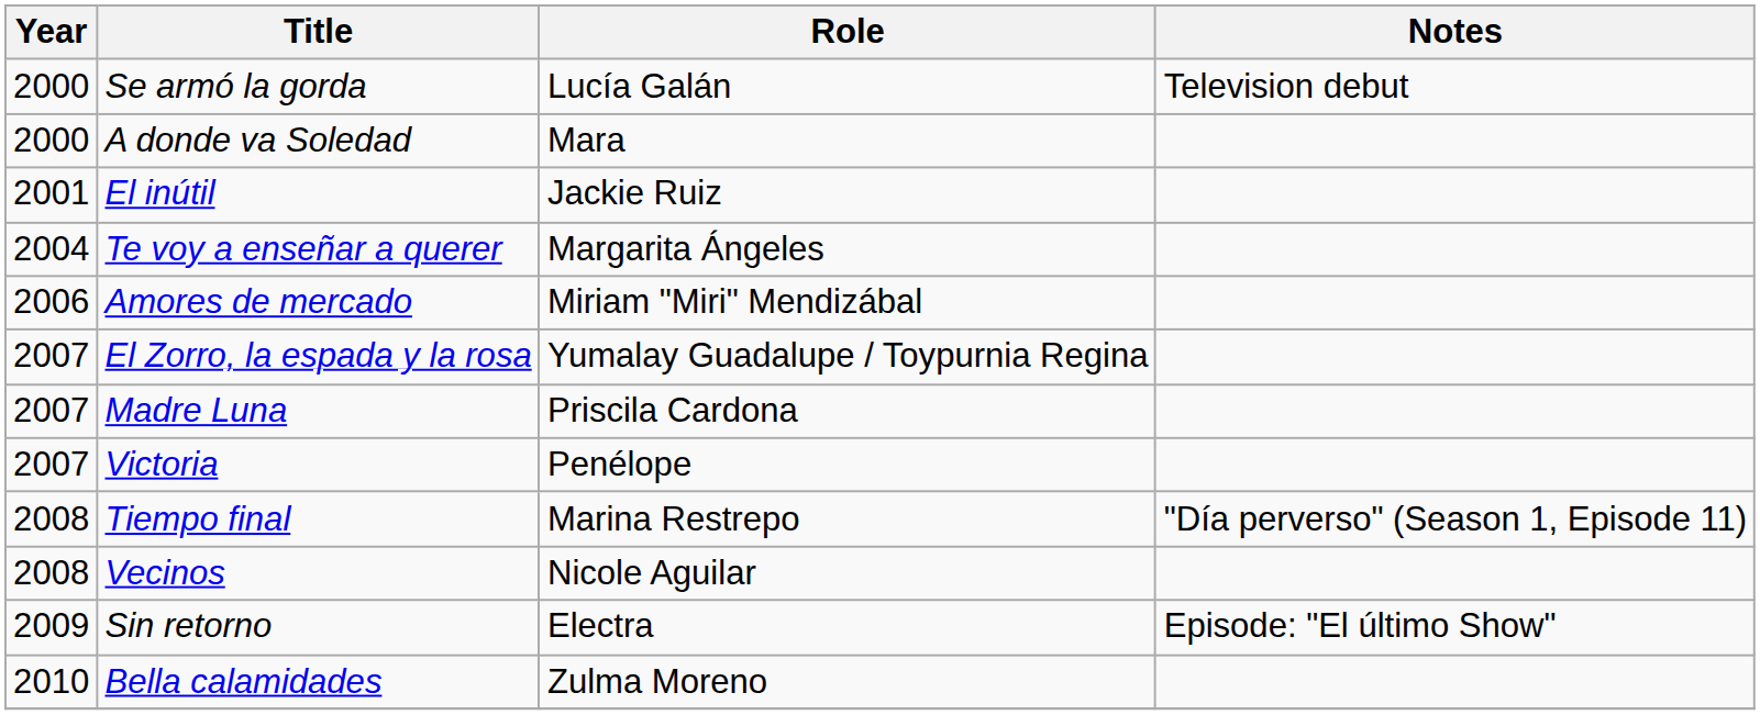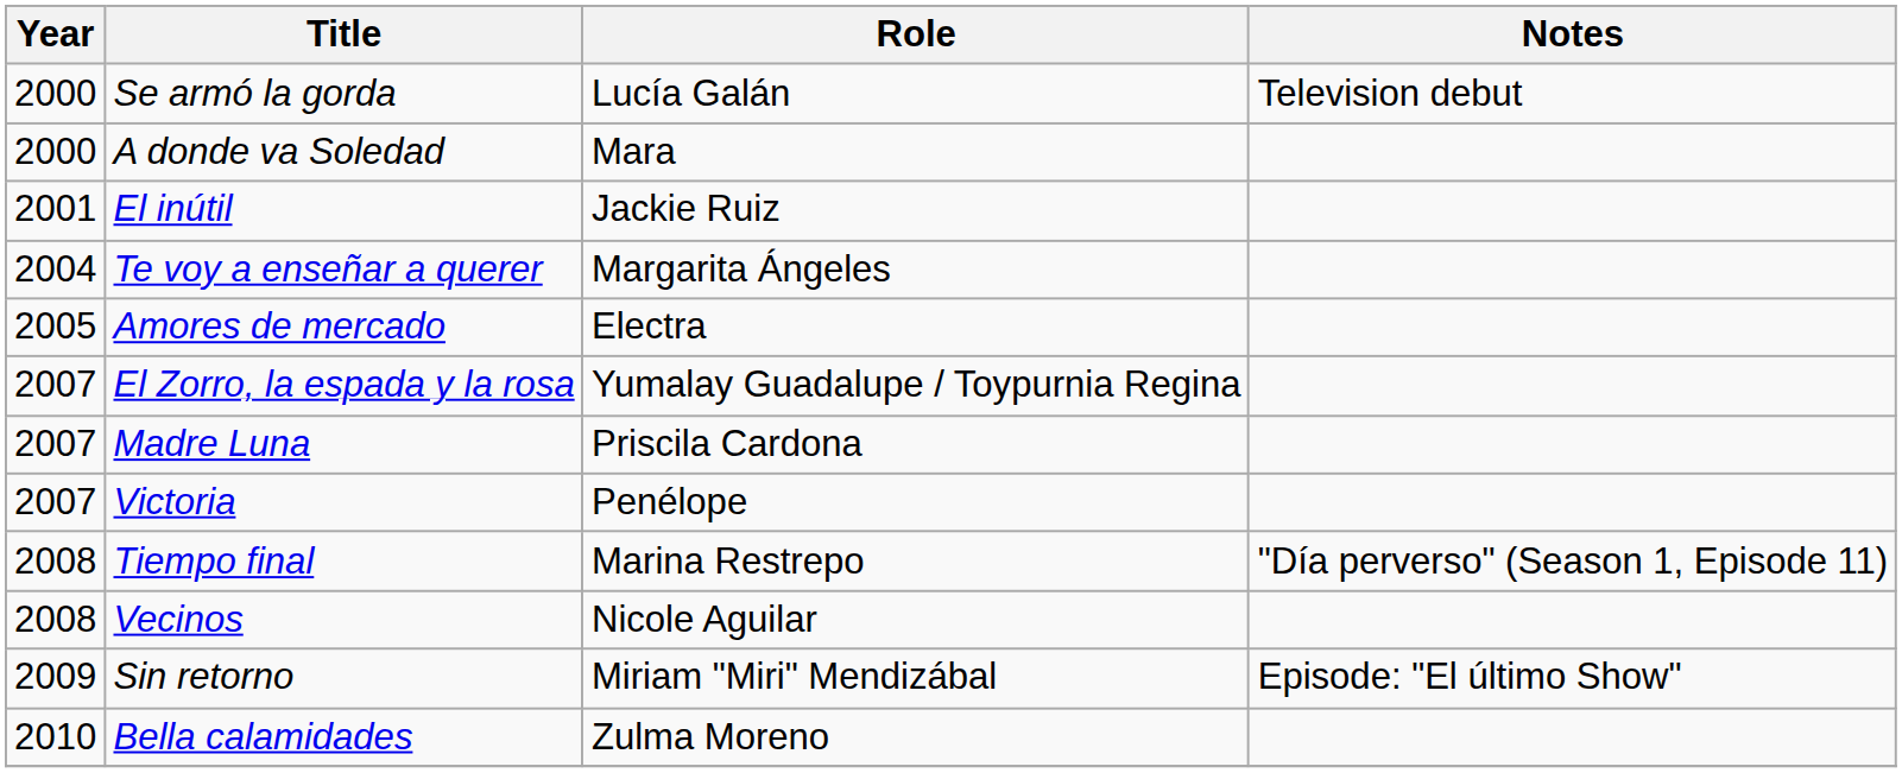 <table class="wikitable sortable">
 <tr>
 <th>Year</th>
 <th>Title</th>
 <th>Role</th>
 <th>Notes</th>
 </tr>
 <tr>
 <td>2000</td>
 <td><em>Se armó la gorda</em></td>
 <td>Lucía Galán</td>
 <td>Television debut</td>
 </tr>
 <tr>
 <td>2000</td>
 <td><em>A donde va Soledad</em></td>
 <td>Mara</td>
 <td></td>
 </tr>
 <tr>
 <td>2001</td>
 <td><em><a href='#'>El inútil</a></em></td>
 <td>Jackie Ruiz</td>
 <td></td>
 </tr>
 <tr>
 <td>2004</td>
 <td><em><a href='#'>Te voy a enseñar a querer</a></em></td>
 <td>Margarita Ángeles</td>
 <td></td>
 </tr>
 <tr>
-<td>2006</td>
+<td>2005</td>
 <td><em><a href='#'>Amores de mercado</a></em></td>
-<td>Miriam "Miri" Mendizábal</td>
+<td>Electra</td>
 <td></td>
 </tr>
 <tr>
 <td>2007</td>
 <td><em><a href='#'>El Zorro, la espada y la rosa</a></em></td>
 <td>Yumalay Guadalupe / Toypurnia Regina</td>
 <td></td>
 </tr>
 <tr>
 <td>2007</td>
 <td><em><a href='#'>Madre Luna</a></em></td>
 <td>Priscila Cardona</td>
 <td></td>
 </tr>
 <tr>
 <td>2007</td>
 <td><em><a href='#'>Victoria</a></em></td>
 <td>Penélope</td>
 <td></td>
 </tr>
 <tr>
 <td>2008</td>
 <td><em><a href='#'>Tiempo final</a></em></td>
 <td>Marina Restrepo</td>
 <td>"Día perverso" (Season 1, Episode 11)</td>
 </tr>
 <tr>
 <td>2008</td>
 <td><em><a href='#'>Vecinos</a></em></td>
 <td>Nicole Aguilar</td>
 <td></td>
 </tr>
 <tr>
 <td>2009</td>
 <td><em>Sin retorno</em></td>
-<td>Electra</td>
+<td>Miriam "Miri" Mendizábal</td>
 <td>Episode: "El último Show"</td>
 </tr>
 <tr>
 <td>2010</td>
 <td><em><a href='#'>Bella calamidades</a></em></td>
 <td>Zulma Moreno</td>
 <td></td>
 </tr>
 <tr>
 </tr>
 </table>
